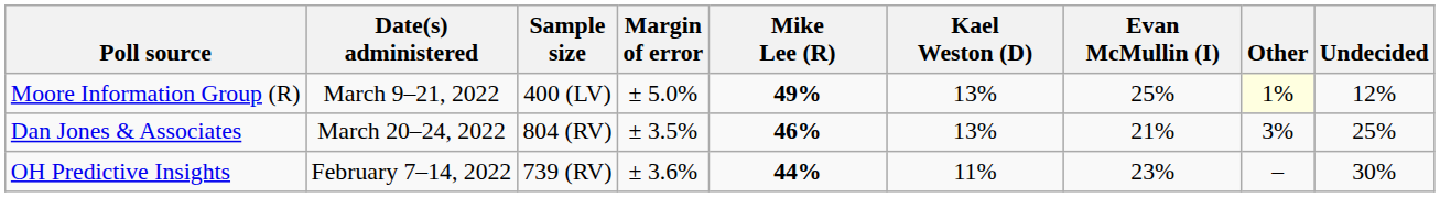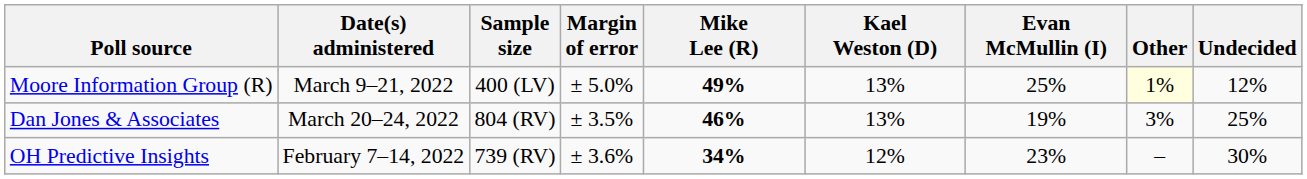 <table class="wikitable" style="font-size:90%;text-align:center;">
 <tr valign=bottom>
 <th>Poll source</th>
 <th>Date(s)<br>administered</th>
 <th>Sample<br>size</th>
 <th>Margin<br>of error</th>
 <th style="width:100px;">Mike<br>Lee (R)</th>
 <th style="width:100px;">Kael<br>Weston (D)</th>
 <th style="width:100px;">Evan<br>McMullin (I)</th>
 <th>Other</th>
 <th>Undecided</th>
 </tr>
 <tr>
 <td style="text-align:left;"><a href='#'>Moore Information Group</a> (R)</td>
 <td>March 9–21, 2022</td>
 <td>400 (LV)</td>
 <td>± 5.0%</td>
 <td><strong>49%</strong></td>
 <td>13%</td>
 <td>25%</td>
 <td style="background: lightyellow;">1%</td>
 <td>12%</td>
 </tr>
 <tr>
 <td style="text-align:left;"><a href='#'>Dan Jones & Associates</a></td>
 <td>March 20–24, 2022</td>
 <td>804 (RV)</td>
 <td>± 3.5%</td>
 <td><strong>46%</strong></td>
 <td>13%</td>
-<td>21%</td>
+<td>19%</td>
 <td>3%</td>
 <td>25%</td>
 </tr>
 <tr>
 <td style="text-align:left;"><a href='#'>OH Predictive Insights</a></td>
 <td>February 7–14, 2022</td>
 <td>739 (RV)</td>
 <td>± 3.6%</td>
-<td><strong>44%</strong></td>
-<td>11%</td>
+<td><strong>34%</strong></td>
+<td>12%</td>
 <td>23%</td>
 <td>–</td>
 <td>30%</td>
 </tr>
 </table>
